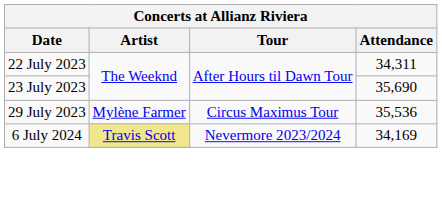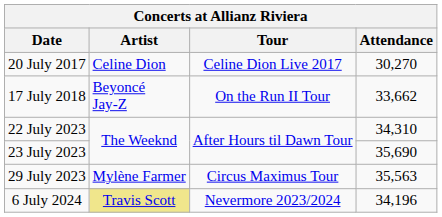 <table class="wikitable sortable" style="text-align:center;">
 <tr>
 <th colspan=4>Concerts at Allianz Riviera</th>
 </tr>
 <tr>
 <th>Date</th>
 <th>Artist</th>
 <th>Tour</th>
 <th>Attendance</th>
 </tr>
 <tr>
+<td>20 July 2017</td>
+<td align=left><a href='#'>Celine Dion</a></td>
+<td><a href='#'>Celine Dion Live 2017</a></td>
+<td>30,270</td>
+</tr>
+<tr>
+<td>17 July 2018</td>
+<td align=left><a href='#'>Beyoncé</a><br><a href='#'>Jay-Z</a></td>
+<td><a href='#'>On the Run II Tour</a></td>
+<td>33,662</td>
+</tr>
+<tr>
 <td>22 July 2023</td>
 <td rowspan="2"><a href='#'>The Weeknd</a></td>
 <td rowspan="2"><a href='#'>After Hours til Dawn Tour</a></td>
-<td>34,311</td>
+<td>34,310</td>
 </tr>
 <tr>
 <td>23 July 2023</td>
 <td>35,690</td>
 </tr>
 <tr>
 <td>29 July 2023</td>
 <td><a href='#'>Mylène Farmer</a></td>
 <td><a href='#'>Circus Maximus Tour</a></td>
-<td>35,536</td>
+<td>35,563</td>
 </tr>
 <tr>
 <td>6 July 2024</td>
 <td style="background: khaki;"><a href='#'>Travis Scott</a></td>
 <td><a href='#'>Nevermore 2023/2024</a></td>
-<td>34,169</td>
+<td>34,196</td>
 </tr>
 </table>
